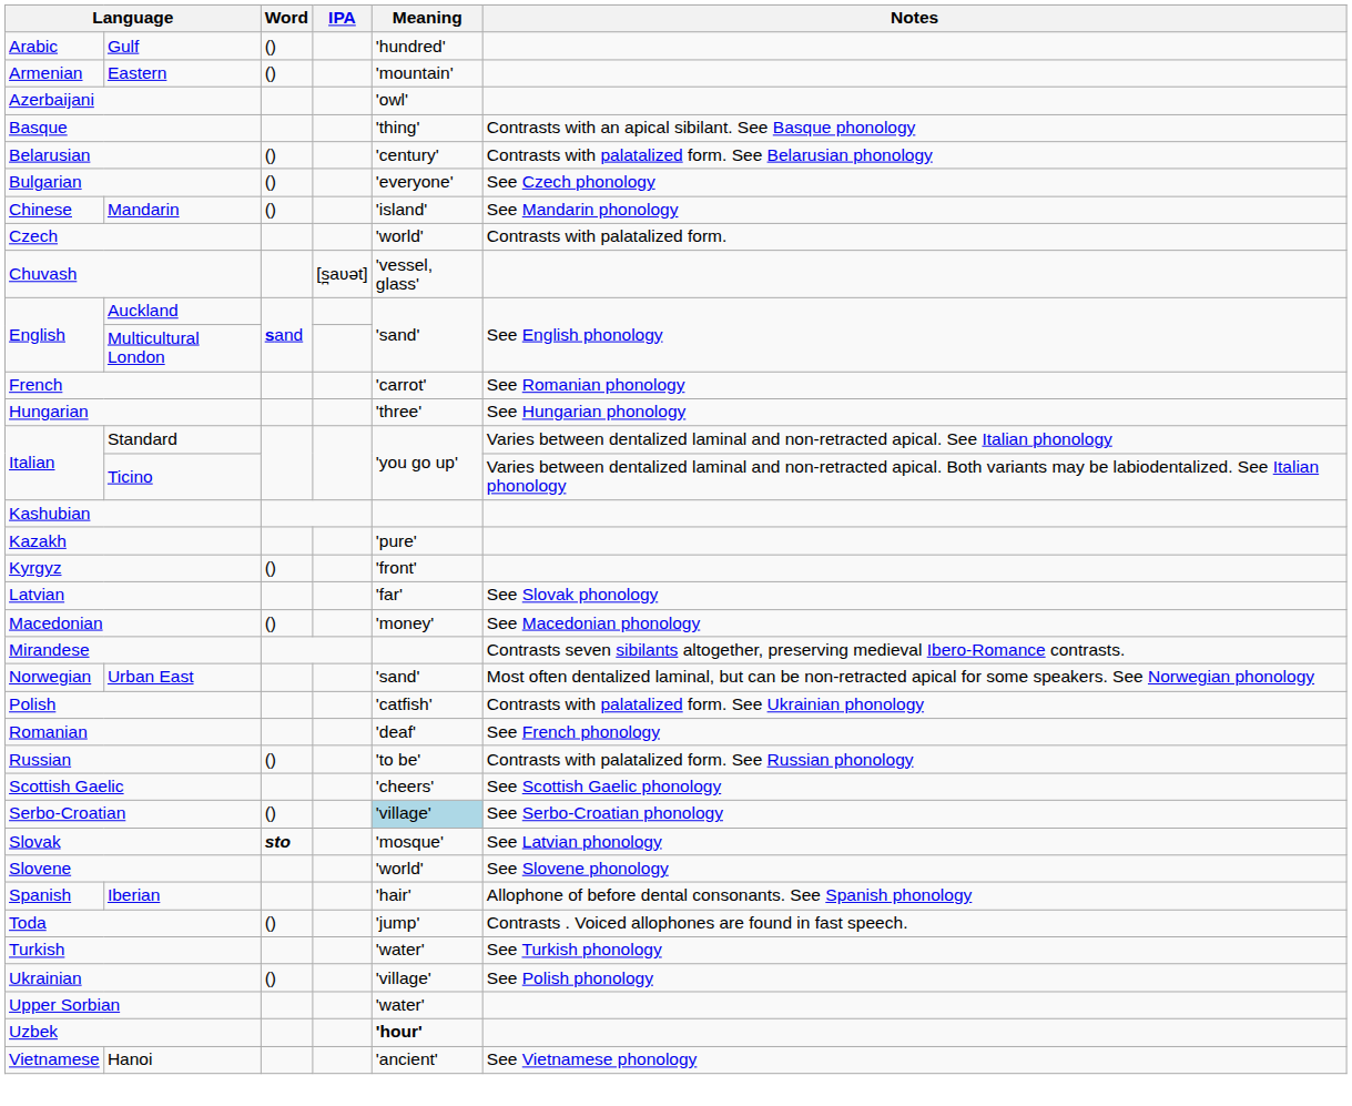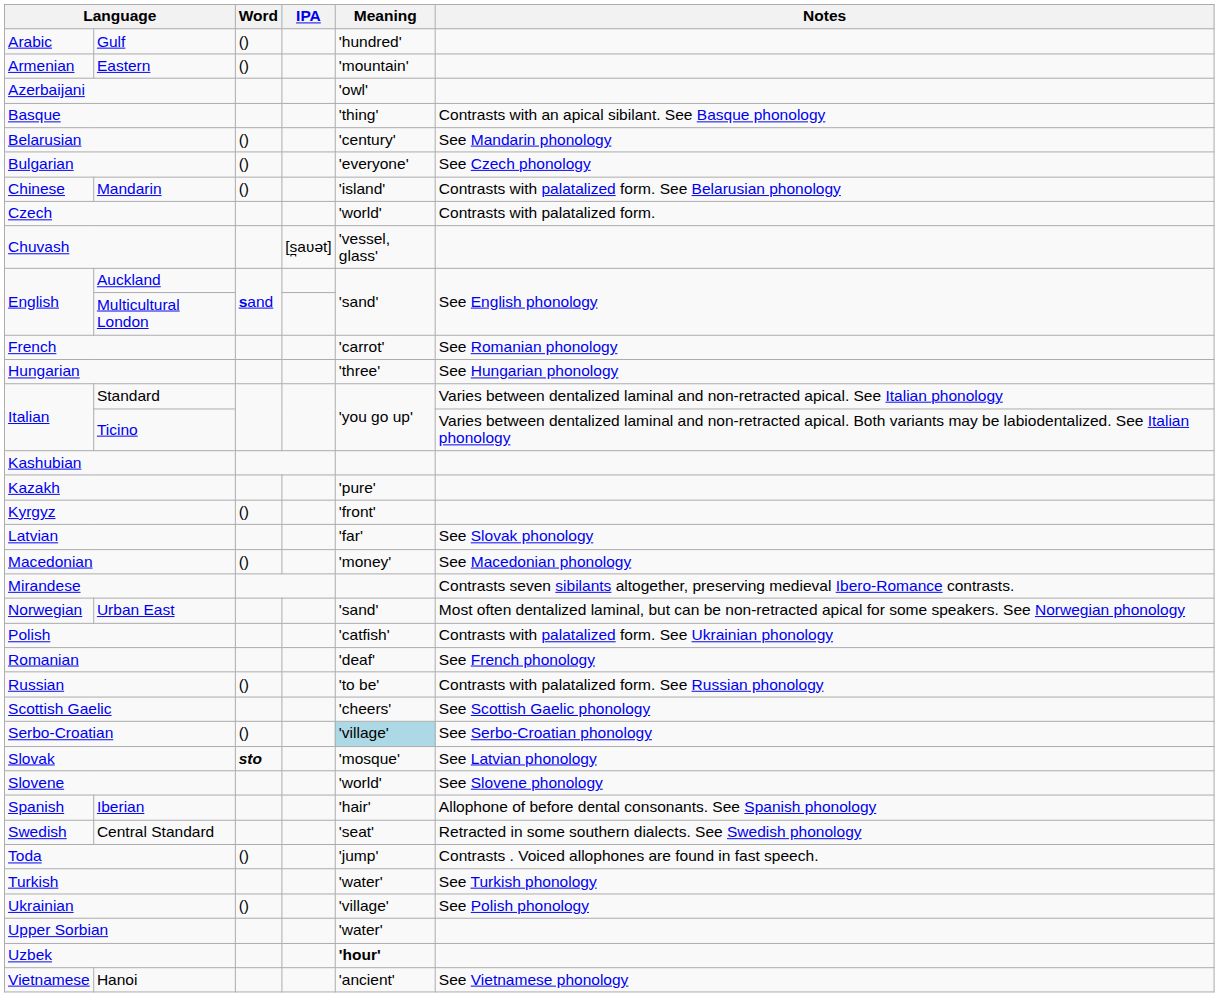 <table class="wikitable">
 <tr>
 <th colspan="2">Language</th>
 <th>Word</th>
 <th><a href='#'>IPA</a></th>
 <th>Meaning</th>
 <th>Notes</th>
 </tr>
 <tr>
 <td><a href='#'>Arabic</a></td>
 <td><a href='#'>Gulf</a></td>
 <td> ()</td>
 <td></td>
 <td>'hundred'</td>
 <td></td>
 </tr>
 <tr>
 <td><a href='#'>Armenian</a></td>
 <td><a href='#'>Eastern</a></td>
 <td> ()</td>
 <td></td>
 <td>'mountain'</td>
 <td></td>
 </tr>
 <tr>
 <td colspan=2><a href='#'>Azerbaijani</a></td>
 <td></td>
 <td></td>
 <td>'owl'</td>
 <td></td>
 </tr>
 <tr>
 <td colspan=2><a href='#'>Basque</a></td>
 <td></td>
 <td></td>
 <td>'thing'</td>
 <td>Contrasts with an apical sibilant. See <a href='#'>Basque phonology</a></td>
 </tr>
 <tr>
 <td colspan=2><a href='#'>Belarusian</a></td>
 <td> ()</td>
 <td></td>
 <td>'century'</td>
-<td>Contrasts with <a href='#'>palatalized</a> form. See <a href='#'>Belarusian phonology</a></td>
+<td>See <a href='#'>Mandarin phonology</a></td>
 </tr>
 <tr>
 <td colspan=2><a href='#'>Bulgarian</a></td>
 <td> ()</td>
 <td></td>
 <td>'everyone'</td>
 <td>See <a href='#'>Czech phonology</a></td>
 </tr>
 <tr>
 <td><a href='#'>Chinese</a></td>
 <td><a href='#'>Mandarin</a></td>
 <td> ()</td>
 <td></td>
 <td>'island'</td>
-<td>See <a href='#'>Mandarin phonology</a></td>
+<td>Contrasts with <a href='#'>palatalized</a> form. See <a href='#'>Belarusian phonology</a></td>
 </tr>
 <tr>
 <td colspan=2><a href='#'>Czech</a></td>
 <td></td>
 <td></td>
 <td>'world'</td>
 <td>Contrasts with palatalized form.</td>
 </tr>
 <tr>
 <td colspan="2"><a href='#'>Chuvash</a></td>
 <td></td>
 <td>[s̪aʋət]</td>
 <td>'vessel, glass'</td>
 <td></td>
 </tr>
 <tr>
 <td rowspan=2><a href='#'>English</a></td>
 <td><a href='#'>Auckland</a></td>
 <td rowspan=2><a href='#'><strong>s</strong>and</a></td>
 <td></td>
 <td rowspan=2>'sand'</td>
 <td rowspan=2>See <a href='#'>English phonology</a></td>
 </tr>
 <tr>
 <td><a href='#'>Multicultural London</a></td>
 <td></td>
 </tr>
 <tr>
 <td colspan=2><a href='#'>French</a></td>
 <td></td>
 <td></td>
 <td>'carrot'</td>
 <td>See <a href='#'>Romanian phonology</a></td>
 </tr>
 <tr>
 <td colspan=2><a href='#'>Hungarian</a></td>
 <td></td>
 <td></td>
 <td>'three'</td>
 <td>See <a href='#'>Hungarian phonology</a></td>
 </tr>
 <tr>
 <td rowspan=2><a href='#'>Italian</a></td>
 <td>Standard</td>
 <td rowspan=2></td>
 <td rowspan=2></td>
 <td rowspan=2>'you go up'</td>
 <td>Varies between dentalized laminal and non-retracted apical. See <a href='#'>Italian phonology</a></td>
 </tr>
 <tr>
 <td><a href='#'>Ticino</a></td>
 <td>Varies between dentalized laminal and non-retracted apical. Both variants may be labiodentalized. See <a href='#'>Italian phonology</a></td>
 </tr>
 <tr>
 <td colspan=2><a href='#'>Kashubian</a></td>
 <td colspan=2></td>
 <td></td>
 <td></td>
 </tr>
 <tr>
 <td colspan=2><a href='#'>Kazakh</a></td>
 <td></td>
 <td></td>
 <td>'pure'</td>
 <td></td>
 </tr>
 <tr>
 <td colspan=2><a href='#'>Kyrgyz</a></td>
 <td> ()</td>
 <td></td>
 <td>'front'</td>
 <td></td>
 </tr>
 <tr>
 <td colspan=2><a href='#'>Latvian</a></td>
 <td></td>
 <td></td>
 <td>'far'</td>
 <td>See <a href='#'>Slovak phonology</a></td>
 </tr>
 <tr>
 <td colspan=2><a href='#'>Macedonian</a></td>
 <td> ()</td>
 <td></td>
 <td>'money'</td>
 <td>See <a href='#'>Macedonian phonology</a></td>
 </tr>
 <tr>
 <td colspan=2><a href='#'>Mirandese</a></td>
 <td colspan="2"></td>
 <td></td>
 <td>Contrasts seven <a href='#'>sibilants</a> altogether, preserving medieval <a href='#'>Ibero-Romance</a> contrasts.</td>
 </tr>
 <tr>
 <td><a href='#'>Norwegian</a></td>
 <td><a href='#'>Urban East</a></td>
 <td></td>
 <td></td>
 <td>'sand'</td>
 <td>Most often dentalized laminal, but can be non-retracted apical for some speakers. See <a href='#'>Norwegian phonology</a></td>
 </tr>
 <tr>
 <td colspan=2><a href='#'>Polish</a></td>
 <td></td>
 <td></td>
 <td>'catfish'</td>
 <td>Contrasts with <a href='#'>palatalized</a> form. See <a href='#'>Ukrainian phonology</a></td>
 </tr>
 <tr>
 <td colspan=2><a href='#'>Romanian</a></td>
 <td></td>
 <td></td>
 <td>'deaf'</td>
 <td>See <a href='#'>French phonology</a></td>
 </tr>
 <tr>
 <td colspan=2><a href='#'>Russian</a></td>
 <td> ()</td>
 <td></td>
 <td>'to be'</td>
 <td>Contrasts with palatalized form. See <a href='#'>Russian phonology</a></td>
 </tr>
 <tr>
 <td colspan=2><a href='#'>Scottish Gaelic</a></td>
 <td></td>
 <td></td>
 <td>'cheers'</td>
 <td>See <a href='#'>Scottish Gaelic phonology</a></td>
 </tr>
 <tr>
 <td colspan=2><a href='#'>Serbo-Croatian</a></td>
 <td> ()</td>
 <td></td>
 <td style="background: lightblue;">'village'</td>
 <td>See <a href='#'>Serbo-Croatian phonology</a></td>
 </tr>
 <tr>
 <td colspan="2"><a href='#'>Slovak</a></td>
 <td><strong><em>s<strong>to<em></td>
 <td></td>
 <td>'mosque'</td>
 <td>See <a href='#'>Latvian phonology</a></td>
 </tr>
 <tr>
 <td colspan=2><a href='#'>Slovene</a></td>
 <td></td>
 <td></td>
 <td>'world'</td>
 <td>See <a href='#'>Slovene phonology</a></td>
 </tr>
 <tr>
 <td><a href='#'>Spanish</a></td>
 <td><a href='#'>Iberian</a></td>
 <td></td>
 <td></td>
 <td>'hair'</td>
 <td>Allophone of  before dental consonants. See <a href='#'>Spanish phonology</a></td>
 </tr>
 <tr>
+<td><a href='#'>Swedish</a></td>
+<td>Central Standard</td>
+<td></td>
+<td></td>
+<td>'seat'</td>
+<td>Retracted in some southern dialects. See <a href='#'>Swedish phonology</a></td>
+</tr>
+<tr>
 <td colspan=2><a href='#'>Toda</a></td>
 <td> ()</td>
 <td></td>
 <td>'jump'</td>
 <td>Contrasts . Voiced allophones are found in fast speech.</td>
 </tr>
 <tr>
 <td colspan=2><a href='#'>Turkish</a></td>
 <td></td>
 <td></td>
 <td>'water'</td>
 <td>See <a href='#'>Turkish phonology</a></td>
 </tr>
 <tr>
 <td colspan=2><a href='#'>Ukrainian</a></td>
 <td> ()</td>
 <td></td>
 <td>'village'</td>
 <td>See <a href='#'>Polish phonology</a></td>
 </tr>
 <tr>
 <td colspan=2><a href='#'>Upper Sorbian</a></td>
 <td></td>
 <td></td>
 <td>'water'</td>
 <td></td>
 </tr>
 <tr>
 <td colspan=2><a href='#'>Uzbek</a></td>
 <td></td>
 <td></td>
 <td><strong>'hour'</strong></td>
 <td></td>
 </tr>
 <tr>
 <td><a href='#'>Vietnamese</a></td>
 <td>Hanoi</td>
 <td></td>
 <td></td>
 <td>'ancient'</td>
 <td>See <a href='#'>Vietnamese phonology</a></td>
 </tr>
 </table>
